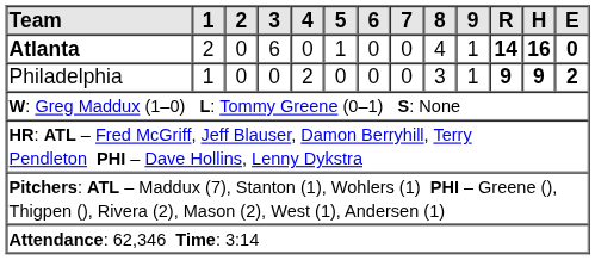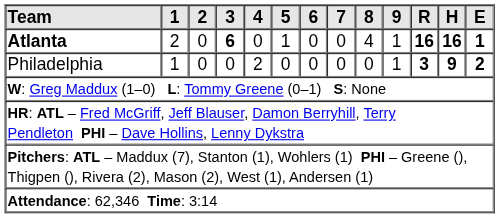 <table border=1 cellspacing=0 width=450 style="margin-left:3em;">
 <tr style="text-align:center; background-color:#e6e6e6;">
 <th align=left width=28%>Team</th>
 <th width=5%>1</th>
 <th width=5%>2</th>
 <th width=5%>3</th>
 <th width=5%>4</th>
 <th width=5%>5</th>
 <th width=5%>6</th>
 <th width=5%>7</th>
 <th width=5%>8</th>
 <th width=5%>9</th>
 <th width=5%>R</th>
 <th width=5%>H</th>
 <th width=5%>E</th>
 </tr>
 <tr style="text-align:center;">
 <td align=left><strong>Atlanta</strong></td>
 <td>2</td>
 <td>0</td>
-<td>6</td>
+<td><strong>6</strong></td>
 <td>0</td>
 <td>1</td>
 <td>0</td>
 <td>0</td>
 <td>4</td>
 <td>1</td>
-<td><strong>14</strong></td>
 <td><strong>16</strong></td>
-<td><strong>0</strong></td>
+<td><strong>16</strong></td>
+<td><strong>1</strong></td>
 </tr>
 <tr style="text-align:center;">
 <td align=left>Philadelphia</td>
 <td>1</td>
 <td>0</td>
 <td>0</td>
 <td>2</td>
 <td>0</td>
 <td>0</td>
 <td>0</td>
-<td>3</td>
+<td>0</td>
 <td>1</td>
-<td><strong>9</strong></td>
+<td><strong>3</strong></td>
 <td><strong>9</strong></td>
 <td><strong>2</strong></td>
 </tr>
 <tr style="text-align:left;">
 <td colspan=13><small><strong>W</strong>: <a href='#'>Greg Maddux</a> (1–0)   <strong>L</strong>: <a href='#'>Tommy Greene</a> (0–1)   <strong>S</strong>: None</small></td>
 </tr>
 <tr style="text-align:left;">
 <td colspan=13><small><strong>HR</strong>: <strong>ATL</strong> – <a href='#'>Fred McGriff</a>, <a href='#'>Jeff Blauser</a>, <a href='#'>Damon Berryhill</a>, <a href='#'>Terry Pendleton</a>  <strong>PHI</strong> – <a href='#'>Dave Hollins</a>, <a href='#'>Lenny Dykstra</a></small></td>
 </tr>
 <tr style="text-align:left;">
 <td colspan=13><small><strong>Pitchers</strong>: <strong>ATL</strong> – Maddux (7), Stanton (1), Wohlers (1)  <strong>PHI</strong> – Greene (), Thigpen (), Rivera (2), Mason (2), West (1), Andersen (1)</small></td>
 </tr>
 <tr style="text-align:left;">
 <td colspan=13><small><strong>Attendance</strong>: 62,346  <strong>Time</strong>: 3:14</small></td>
 </tr>
 </table>
